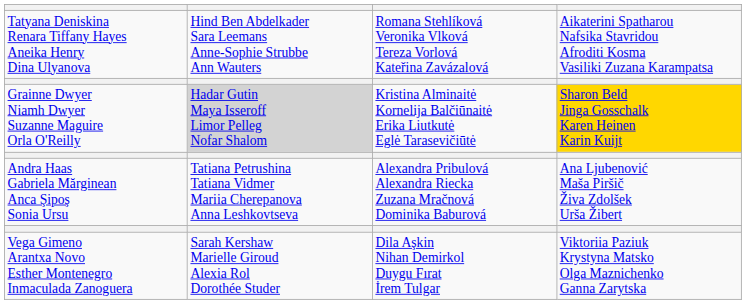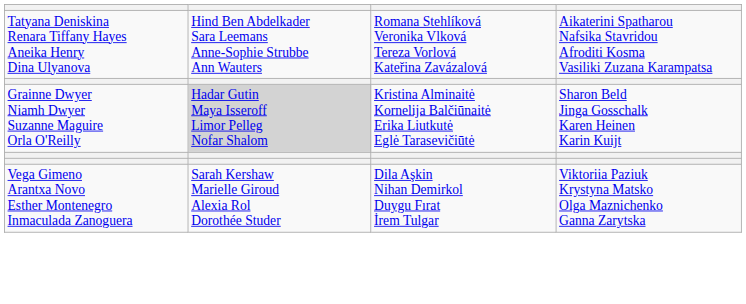 <table class=wikitable>
 <tr>
 <th width=250></th>
 <th width=250></th>
 <th width=250></th>
 <th width=250></th>
 </tr>
 <tr>
 <td><a href='#'>Tatyana Deniskina</a><br><a href='#'>Renara Tiffany Hayes</a><br><a href='#'>Aneika Henry</a><br><a href='#'>Dina Ulyanova</a></td>
 <td><a href='#'>Hind Ben Abdelkader</a><br><a href='#'>Sara Leemans</a><br><a href='#'>Anne-Sophie Strubbe</a><br><a href='#'>Ann Wauters</a></td>
 <td><a href='#'>Romana Stehlíková</a><br><a href='#'>Veronika Vlková</a><br><a href='#'>Tereza Vorlová</a><br><a href='#'>Kateřina Zavázalová</a></td>
 <td><a href='#'>Aikaterini Spatharou</a><br><a href='#'>Nafsika Stavridou</a><br><a href='#'>Afroditi Kosma</a><br><a href='#'>Vasiliki Zuzana Karampatsa</a></td>
 </tr>
 <tr>
 <th width=250></th>
 <th width=250></th>
 <th width=250></th>
 <th width=250></th>
 </tr>
 <tr>
 <td><a href='#'>Grainne Dwyer</a><br><a href='#'>Niamh Dwyer</a><br><a href='#'>Suzanne Maguire</a><br><a href='#'>Orla O'Reilly</a></td>
 <td style="background: lightgrey;"><a href='#'>Hadar Gutin</a><br><a href='#'>Maya Isseroff</a><br><a href='#'>Limor Pelleg</a><br><a href='#'>Nofar Shalom</a></td>
 <td><a href='#'>Kristina Alminaitė</a><br><a href='#'>Kornelija Balčiūnaitė</a><br><a href='#'>Erika Liutkutė</a><br><a href='#'>Eglė Tarasevičiūtė</a></td>
-<td style="background: gold;"><a href='#'>Sharon Beld</a><br><a href='#'>Jinga Gosschalk</a><br><a href='#'>Karen Heinen</a><br><a href='#'>Karin Kuijt</a></td>
+<td><a href='#'>Sharon Beld</a><br><a href='#'>Jinga Gosschalk</a><br><a href='#'>Karen Heinen</a><br><a href='#'>Karin Kuijt</a></td>
 </tr>
 <tr>
 <th width=250></th>
 <th width=250></th>
 <th width=250></th>
 <th width=250></th>
-</tr>
-<tr>
-<td><a href='#'>Andra Haas</a><br><a href='#'>Gabriela Mărginean</a><br><a href='#'>Anca Şipoş</a><br><a href='#'>Sonia Ursu</a></td>
-<td><a href='#'>Tatiana Petrushina</a><br><a href='#'>Tatiana Vidmer</a><br><a href='#'>Mariia Cherepanova</a><br><a href='#'>Anna Leshkovtseva</a></td>
-<td><a href='#'>Alexandra Pribulová</a><br><a href='#'>Alexandra Riecka</a><br><a href='#'>Zuzana Mračnová</a><br><a href='#'>Dominika Baburová</a></td>
-<td><a href='#'>Ana Ljubenović</a><br><a href='#'>Maša Piršič</a><br><a href='#'>Živa Zdolšek</a><br><a href='#'>Urša Žibert</a></td>
 </tr>
 <tr>
 <th width=250></th>
 <th width=250></th>
 <th width=250></th>
 <th width=250></th>
 </tr>
 <tr>
 <td><a href='#'>Vega Gimeno</a><br><a href='#'>Arantxa Novo</a><br><a href='#'>Esther Montenegro</a><br><a href='#'>Inmaculada Zanoguera</a></td>
 <td><a href='#'>Sarah Kershaw</a><br><a href='#'>Marielle Giroud</a><br><a href='#'>Alexia Rol</a><br><a href='#'>Dorothée Studer</a></td>
 <td><a href='#'>Dila Aşkin</a><br><a href='#'>Nihan Demirkol</a><br><a href='#'>Duygu Fırat</a><br><a href='#'>İrem Tulgar</a></td>
 <td><a href='#'>Viktoriia Paziuk</a><br><a href='#'>Krystyna Matsko</a><br><a href='#'>Olga Maznichenko</a><br><a href='#'>Ganna Zarytska</a></td>
 </tr>
 </table>
